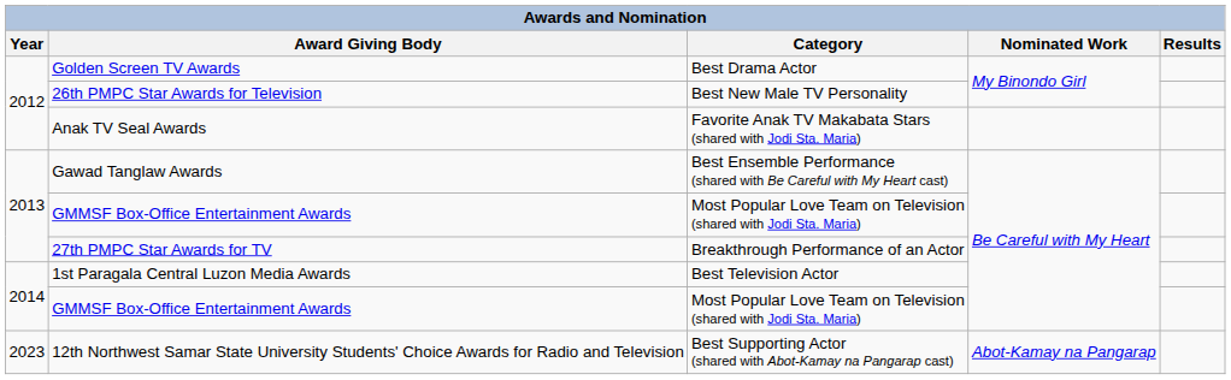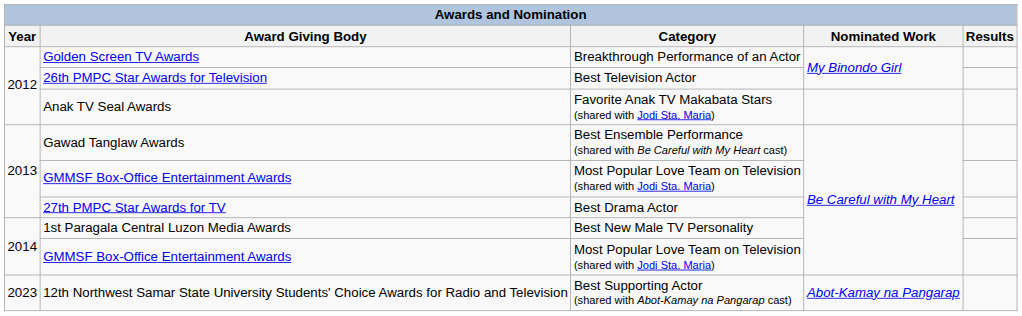 <table class="wikitable">
 <tr>
 <th colspan="5" style="background:LightSteelBlue;">Awards and Nomination</th>
 </tr>
 <tr>
 <th>Year</th>
 <th>Award Giving Body</th>
 <th>Category</th>
 <th>Nominated Work</th>
 <th>Results</th>
 </tr>
 <tr>
 <td rowspan=3>2012</td>
 <td><a href='#'>Golden Screen TV Awards</a></td>
-<td>Best Drama Actor</td>
+<td>Breakthrough Performance of an Actor</td>
 <td rowspan=2><em><a href='#'>My Binondo Girl</a></em></td>
 <td></td>
 </tr>
 <tr>
 <td><a href='#'>26th PMPC Star Awards for Television</a></td>
-<td>Best New Male TV Personality</td>
+<td>Best Television Actor</td>
 <td></td>
 </tr>
 <tr>
 <td>Anak TV Seal Awards</td>
 <td>Favorite Anak TV Makabata Stars <br><small>(shared with <a href='#'>Jodi Sta. Maria</a>)</small></td>
 <td></td>
 <td></td>
 </tr>
 <tr>
 <td rowspan=3>2013</td>
 <td>Gawad Tanglaw Awards</td>
 <td>Best Ensemble Performance <br><small>(shared with <em>Be Careful with My Heart</em> cast)</small></td>
 <td rowspan=5><em><a href='#'>Be Careful with My Heart</a></em></td>
 <td></td>
 </tr>
 <tr>
 <td><a href='#'>GMMSF Box-Office Entertainment Awards</a></td>
 <td>Most Popular Love Team on Television <br><small>(shared with <a href='#'>Jodi Sta. Maria</a>)</small></td>
 <td></td>
 </tr>
 <tr>
 <td><a href='#'>27th PMPC Star Awards for TV</a></td>
-<td>Breakthrough Performance of an Actor</td>
+<td>Best Drama Actor</td>
 <td></td>
 </tr>
 <tr>
 <td rowspan=2>2014</td>
 <td>1st Paragala Central Luzon Media Awards</td>
-<td>Best Television Actor</td>
+<td>Best New Male TV Personality</td>
 <td></td>
 </tr>
 <tr>
 <td><a href='#'>GMMSF Box-Office Entertainment Awards</a></td>
 <td>Most Popular Love Team on Television <br><small>(shared with <a href='#'>Jodi Sta. Maria</a>)</small></td>
 <td></td>
 </tr>
 <tr>
 <td rowspan=3>2023</td>
 <td>12th Northwest Samar State University Students' Choice Awards for Radio and Television</td>
 <td>Best Supporting Actor <br><small>(shared with <em>Abot-Kamay na Pangarap</em> cast)</small></td>
 <td rowspan=5><em><a href='#'>Abot-Kamay na Pangarap</a></em></td>
 <td></td>
 </tr>
 </table>
